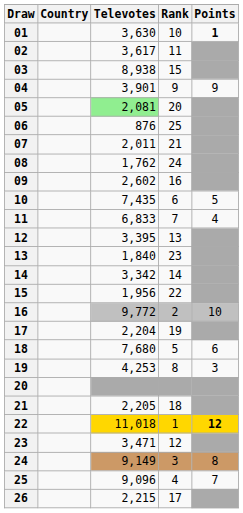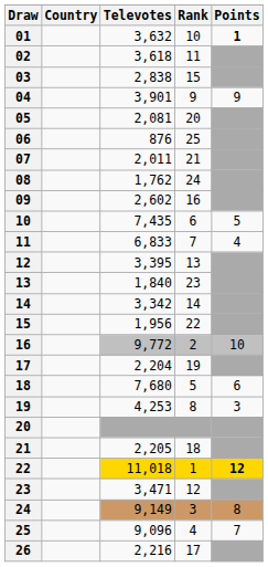 <table class="sortable wikitable plainrowheaders" style="text-align:center;">
 <tr>
 </tr>
 <tr>
 <th scope="col">Draw</th>
 <th scope="col">Country</th>
 <th scope="col">Televotes</th>
 <th scope="col">Rank</th>
 <th scope="col">Points</th>
 </tr>
 <tr>
 <th scope="row" style="text-align:center;">01</th>
 <td align="left"></td>
-<td align="right">3,630</td>
+<td align="right">3,632</td>
 <td>10</td>
 <td><strong>1</strong></td>
 </tr>
 <tr>
 <th scope="row" style="text-align:center;">02</th>
 <td align="left"></td>
-<td align="right">3,617</td>
+<td align="right">3,618</td>
 <td>11</td>
 <td style="text-align:left; background:#AAAAAA;"></td>
 </tr>
 <tr>
 <th scope="row" style="text-align:center;">03</th>
 <td align="left"></td>
-<td align="right">8,938</td>
+<td align="right">2,838</td>
 <td>15</td>
 <td style="text-align:left; background:#AAAAAA;"></td>
 </tr>
 <tr>
 <th scope="row" style="text-align:center;">04</th>
 <td align="left"></td>
 <td align="right">3,901</td>
 <td>9</td>
 <td>9</td>
 </tr>
 <tr>
 <th scope="row" style="text-align:center;">05</th>
 <td align="left"></td>
-<td align="right" style="background: lightgreen;">2,081</td>
+<td align="right">2,081</td>
 <td>20</td>
 <td style="text-align:left; background:#AAAAAA;"></td>
 </tr>
 <tr>
 <th scope="row" style="text-align:center;">06</th>
 <td align="left"></td>
 <td align="right">876</td>
 <td>25</td>
 <td style="text-align:left; background:#AAAAAA;"></td>
 </tr>
 <tr>
 <th scope="row" style="text-align:center;">07</th>
 <td align="left"></td>
 <td align="right">2,011</td>
 <td>21</td>
 <td style="text-align:left; background:#AAAAAA;"></td>
 </tr>
 <tr>
 <th scope="row" style="text-align:center;">08</th>
 <td align="left"></td>
 <td align="right">1,762</td>
 <td>24</td>
 <td style="text-align:left; background:#AAAAAA;"></td>
 </tr>
 <tr>
 <th scope="row" style="text-align:center;">09</th>
 <td align="left"></td>
 <td align="right">2,602</td>
 <td>16</td>
 <td style="text-align:left; background:#AAAAAA;"></td>
 </tr>
 <tr>
 <th scope="row" style="text-align:center;">10</th>
 <td align="left"></td>
 <td align="right">7,435</td>
 <td>6</td>
 <td>5</td>
 </tr>
 <tr>
 <th scope="row" style="text-align:center;">11</th>
 <td align="left"></td>
 <td align="right">6,833</td>
 <td>7</td>
 <td>4</td>
 </tr>
 <tr>
 <th scope="row" style="text-align:center;">12</th>
 <td align="left"></td>
 <td align="right">3,395</td>
 <td>13</td>
 <td style="text-align:left; background:#AAAAAA;"></td>
 </tr>
 <tr>
 <th scope="row" style="text-align:center;">13</th>
 <td align="left"></td>
 <td align="right">1,840</td>
 <td>23</td>
 <td style="text-align:left; background:#AAAAAA;"></td>
 </tr>
 <tr>
 <th scope="row" style="text-align:center;">14</th>
 <td align="left"></td>
 <td align="right">3,342</td>
 <td>14</td>
 <td style="text-align:left; background:#AAAAAA;"></td>
 </tr>
 <tr>
 <th scope="row" style="text-align:center;">15</th>
 <td align="left"></td>
 <td align="right">1,956</td>
 <td>22</td>
 <td style="text-align:left; background:#AAAAAA;"></td>
 </tr>
 <tr>
 <th scope="row" style="text-align:center;">16</th>
 <td align="left"></td>
 <td align="right" style="background:silver;">9,772</td>
 <td style="background:silver;">2</td>
 <td style="background:silver;">10</td>
 </tr>
 <tr>
 <th scope="row" style="text-align:center;">17</th>
 <td align="left"></td>
 <td align="right">2,204</td>
 <td>19</td>
 <td style="text-align:left; background:#AAAAAA;"></td>
 </tr>
 <tr>
 <th scope="row" style="text-align:center;">18</th>
 <td align="left"></td>
 <td align="right">7,680</td>
 <td>5</td>
 <td>6</td>
 </tr>
 <tr>
 <th scope="row" style="text-align:center;">19</th>
 <td align="left"></td>
 <td align="right">4,253</td>
 <td>8</td>
 <td>3</td>
 </tr>
 <tr class="sortbottom">
 <th scope="row" style="text-align:center;">20</th>
 <td align="left"></td>
 <td style="text-align:left; background:#AAAAAA;"></td>
 <td style="text-align:left; background:#AAAAAA;"></td>
 <td style="text-align:left; background:#AAAAAA;"></td>
 </tr>
 <tr>
 <th scope="row" style="text-align:center;">21</th>
 <td align="left"></td>
 <td align="right">2,205</td>
 <td>18</td>
 <td style="text-align:left; background:#AAAAAA;"></td>
 </tr>
 <tr>
 <th scope="row" style="text-align:center;">22</th>
 <td align="left"></td>
 <td align="right" style="background:gold;">11,018</td>
 <td style="background:gold;">1</td>
 <td style="background:gold;"><strong>12</strong></td>
 </tr>
 <tr>
 <th scope="row" style="text-align:center;">23</th>
 <td align="left"></td>
 <td align="right">3,471</td>
 <td>12</td>
 <td style="text-align:left; background:#AAAAAA;"></td>
 </tr>
 <tr>
 <th scope="row" style="text-align:center;">24</th>
 <td align="left"></td>
 <td align="right" style="background:#CC9966;">9,149</td>
 <td style="background:#CC9966;">3</td>
 <td style="background:#CC9966;">8</td>
 </tr>
 <tr>
 <th scope="row" style="text-align:center;">25</th>
 <td align="left"></td>
 <td align="right">9,096</td>
 <td>4</td>
 <td>7</td>
 </tr>
 <tr>
 <th scope="row" style="text-align:center;">26</th>
 <td align="left"></td>
-<td align="right">2,215</td>
+<td align="right">2,216</td>
 <td>17</td>
 <td style="text-align:left; background:#AAAAAA;"></td>
 </tr>
 </table>
